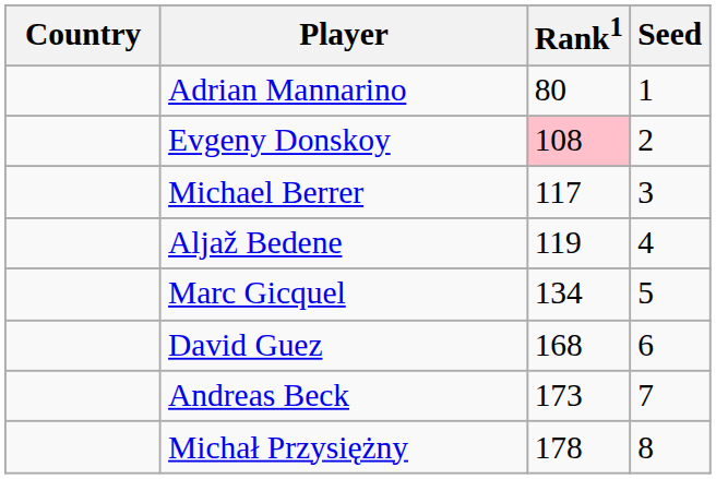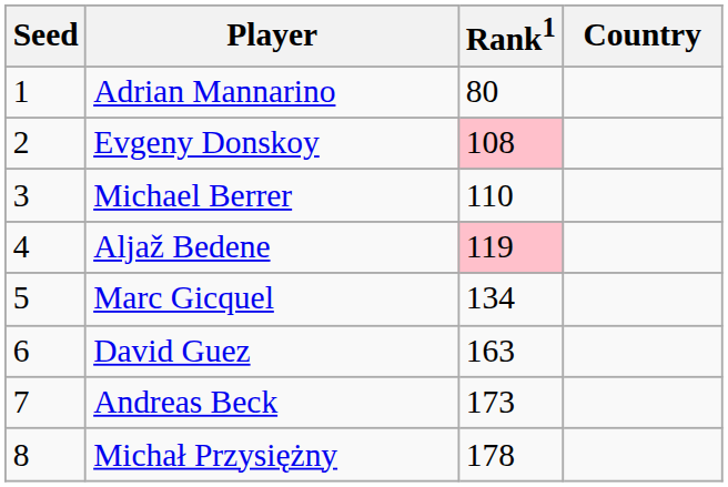 <table class="sortable wikitable">
 <tr>
-<th width="70">Country</th>
+<th>Seed</th>
 <th width="175">Player</th>
 <th>Rank<sup>1</sup></th>
-<th>Seed</th>
+<th width="70">Country</th>
 </tr>
 <tr>
-<td></td>
+<td>1</td>
 <td><a href='#'>Adrian Mannarino</a></td>
 <td>80</td>
-<td>1</td>
+<td></td>
 </tr>
 <tr>
-<td></td>
+<td>2</td>
 <td><a href='#'>Evgeny Donskoy</a></td>
 <td style="background: pink;">108</td>
-<td>2</td>
+<td></td>
 </tr>
 <tr>
+<td>3</td>
+<td><a href='#'>Michael Berrer</a></td>
+<td>110</td>
 <td></td>
-<td><a href='#'>Michael Berrer</a></td>
-<td>117</td>
-<td>3</td>
 </tr>
 <tr>
+<td>4</td>
+<td><a href='#'>Aljaž Bedene</a></td>
+<td style="background: pink;">119</td>
 <td></td>
-<td><a href='#'>Aljaž Bedene</a></td>
-<td>119</td>
-<td>4</td>
 </tr>
 <tr>
-<td></td>
+<td>5</td>
 <td><a href='#'>Marc Gicquel</a></td>
 <td>134</td>
-<td>5</td>
+<td></td>
 </tr>
 <tr>
+<td>6</td>
+<td><a href='#'>David Guez</a></td>
+<td>163</td>
 <td></td>
-<td><a href='#'>David Guez</a></td>
-<td>168</td>
-<td>6</td>
 </tr>
 <tr>
-<td></td>
+<td>7</td>
 <td><a href='#'>Andreas Beck</a></td>
 <td>173</td>
-<td>7</td>
+<td></td>
 </tr>
 <tr>
-<td></td>
+<td>8</td>
 <td><a href='#'>Michał Przysiężny</a></td>
 <td>178</td>
-<td>8</td>
+<td></td>
 </tr>
 </table>
